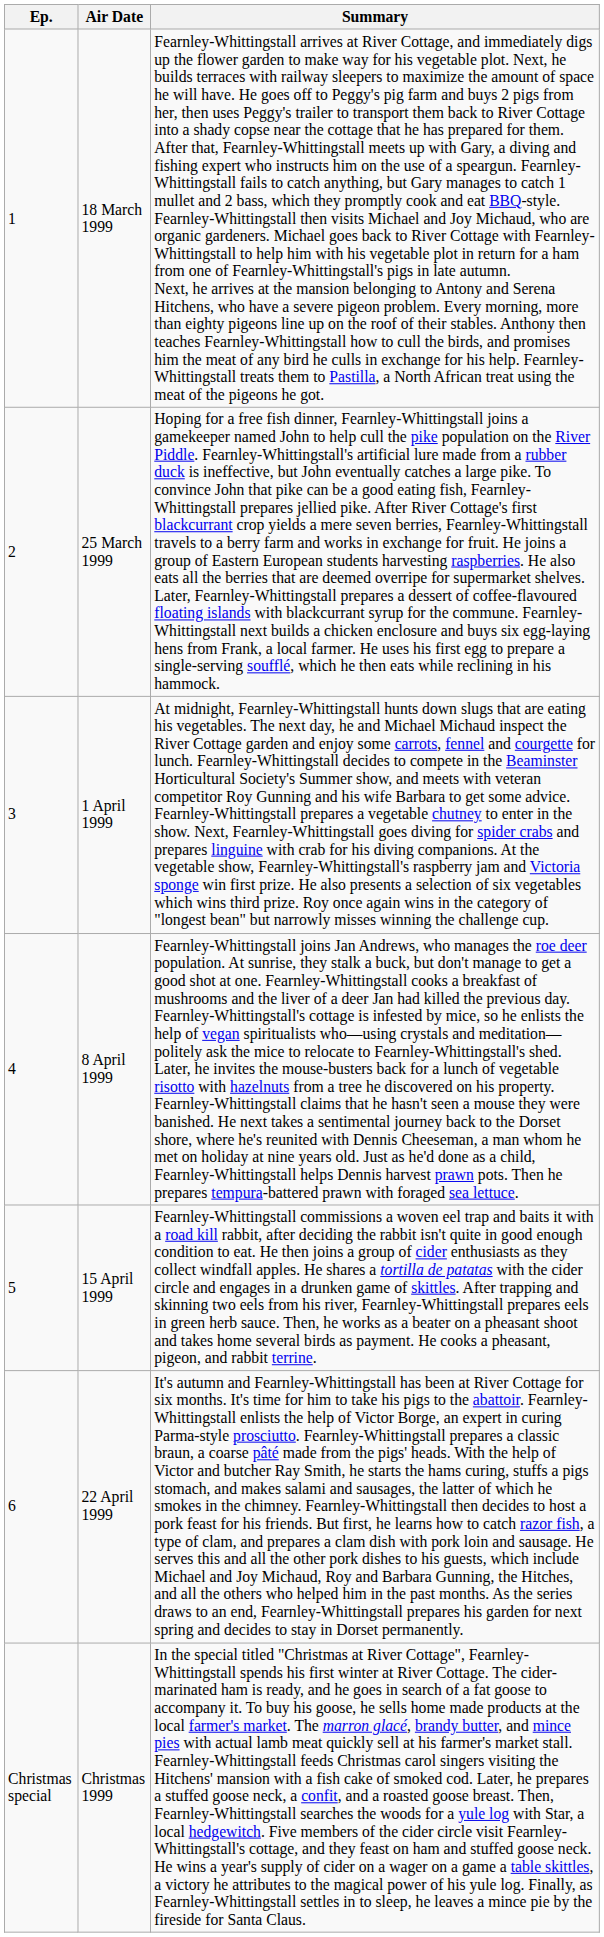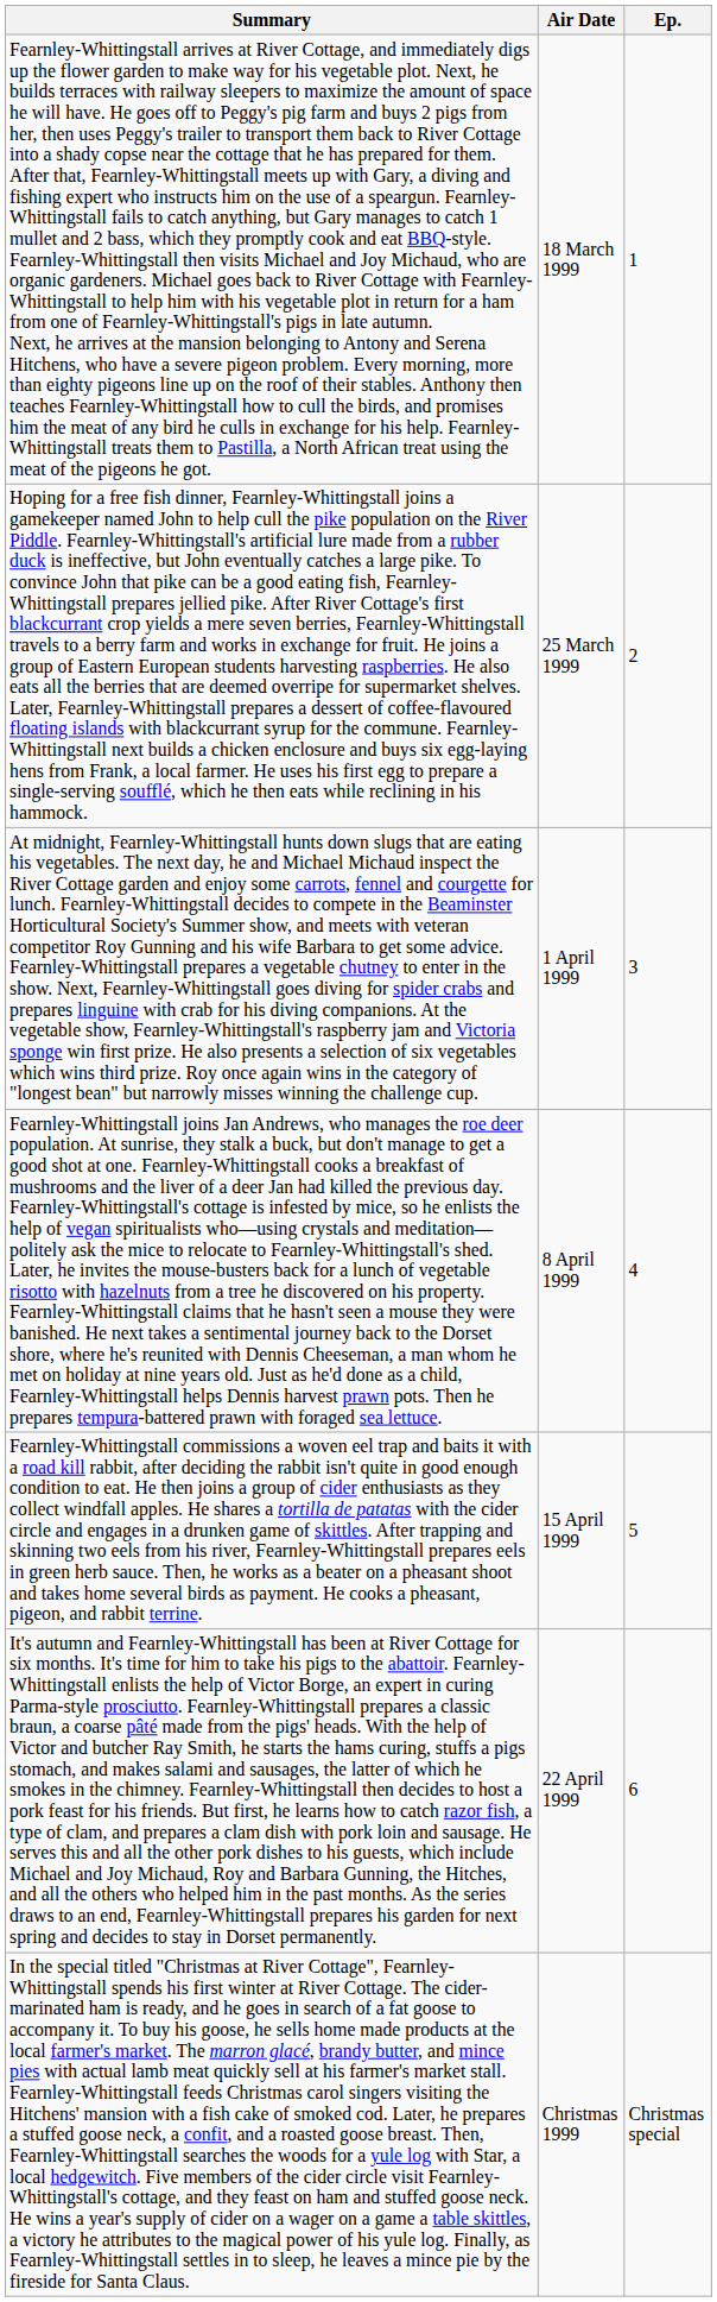 <table class="wikitable">
 <tr>
+<th>Summary</th>
+<th>Air Date</th>
 <th>Ep.</th>
-<th>Air Date</th>
-<th>Summary</th>
 </tr>
 <tr>
+<td>Fearnley-Whittingstall arrives at River Cottage, and immediately digs up the flower garden to make way for his vegetable plot. Next, he builds terraces with railway sleepers to maximize the amount of space he will have. He goes off to Peggy's pig farm and buys 2 pigs from her, then uses Peggy's trailer to transport them back to River Cottage into a shady copse near the cottage that he has prepared for them. After that, Fearnley-Whittingstall meets up with Gary, a diving and fishing expert who instructs him on the use of a speargun. Fearnley-Whittingstall fails to catch anything, but Gary manages to catch 1 mullet and 2 bass, which they promptly cook and eat <a href='#'>BBQ</a>-style. Fearnley-Whittingstall then visits Michael and Joy Michaud, who are organic gardeners. Michael goes back to River Cottage with Fearnley-Whittingstall to help him with his vegetable plot in return for a ham from one of Fearnley-Whittingstall's pigs in late autumn.<br>Next, he arrives at the mansion belonging to Antony and Serena Hitchens, who have a severe pigeon problem. Every morning, more than eighty pigeons line up on the roof of their stables. Anthony then teaches Fearnley-Whittingstall how to cull the birds, and promises him the meat of any bird he culls in exchange for his help. Fearnley-Whittingstall treats them to <a href='#'>Pastilla</a>, a North African treat using the meat of the pigeons he got.</td>
+<td>18 March 1999</td>
 <td>1</td>
-<td>18 March 1999</td>
-<td>Fearnley-Whittingstall arrives at River Cottage, and immediately digs up the flower garden to make way for his vegetable plot. Next, he builds terraces with railway sleepers to maximize the amount of space he will have. He goes off to Peggy's pig farm and buys 2 pigs from her, then uses Peggy's trailer to transport them back to River Cottage into a shady copse near the cottage that he has prepared for them. After that, Fearnley-Whittingstall meets up with Gary, a diving and fishing expert who instructs him on the use of a speargun. Fearnley-Whittingstall fails to catch anything, but Gary manages to catch 1 mullet and 2 bass, which they promptly cook and eat <a href='#'>BBQ</a>-style. Fearnley-Whittingstall then visits Michael and Joy Michaud, who are organic gardeners. Michael goes back to River Cottage with Fearnley-Whittingstall to help him with his vegetable plot in return for a ham from one of Fearnley-Whittingstall's pigs in late autumn.<br>Next, he arrives at the mansion belonging to Antony and Serena Hitchens, who have a severe pigeon problem. Every morning, more than eighty pigeons line up on the roof of their stables. Anthony then teaches Fearnley-Whittingstall how to cull the birds, and promises him the meat of any bird he culls in exchange for his help. Fearnley-Whittingstall treats them to <a href='#'>Pastilla</a>, a North African treat using the meat of the pigeons he got.</td>
 </tr>
 <tr>
+<td>Hoping for a free fish dinner, Fearnley-Whittingstall joins a gamekeeper named John to help cull the <a href='#'>pike</a> population on the <a href='#'>River Piddle</a>. Fearnley-Whittingstall's artificial lure made from a <a href='#'>rubber duck</a> is ineffective, but John eventually catches a large pike. To convince John that pike can be a good eating fish, Fearnley-Whittingstall prepares jellied pike. After River Cottage's first <a href='#'>blackcurrant</a> crop yields a mere seven berries, Fearnley-Whittingstall travels to a berry farm and works in exchange for fruit. He joins a group of Eastern European students harvesting <a href='#'>raspberries</a>. He also eats all the berries that are deemed overripe for supermarket shelves. Later, Fearnley-Whittingstall prepares a dessert of coffee-flavoured <a href='#'>floating islands</a> with blackcurrant syrup for the commune. Fearnley-Whittingstall next builds a chicken enclosure and buys six egg-laying hens from Frank, a local farmer. He uses his first egg to prepare a single-serving <a href='#'>soufflé</a>, which he then eats while reclining in his hammock.</td>
+<td>25 March 1999</td>
 <td>2</td>
-<td>25 March 1999</td>
-<td>Hoping for a free fish dinner, Fearnley-Whittingstall joins a gamekeeper named John to help cull the <a href='#'>pike</a> population on the <a href='#'>River Piddle</a>. Fearnley-Whittingstall's artificial lure made from a <a href='#'>rubber duck</a> is ineffective, but John eventually catches a large pike. To convince John that pike can be a good eating fish, Fearnley-Whittingstall prepares jellied pike. After River Cottage's first <a href='#'>blackcurrant</a> crop yields a mere seven berries, Fearnley-Whittingstall travels to a berry farm and works in exchange for fruit. He joins a group of Eastern European students harvesting <a href='#'>raspberries</a>. He also eats all the berries that are deemed overripe for supermarket shelves. Later, Fearnley-Whittingstall prepares a dessert of coffee-flavoured <a href='#'>floating islands</a> with blackcurrant syrup for the commune. Fearnley-Whittingstall next builds a chicken enclosure and buys six egg-laying hens from Frank, a local farmer. He uses his first egg to prepare a single-serving <a href='#'>soufflé</a>, which he then eats while reclining in his hammock.</td>
 </tr>
 <tr>
+<td>At midnight, Fearnley-Whittingstall hunts down slugs that are eating his vegetables. The next day, he and Michael Michaud inspect the River Cottage garden and enjoy some <a href='#'>carrots</a>, <a href='#'>fennel</a> and <a href='#'>courgette</a> for lunch. Fearnley-Whittingstall decides to compete in the <a href='#'>Beaminster</a> Horticultural Society's Summer show, and meets with veteran competitor Roy Gunning and his wife Barbara to get some advice. Fearnley-Whittingstall prepares a vegetable <a href='#'>chutney</a> to enter in the show. Next, Fearnley-Whittingstall goes diving for <a href='#'>spider crabs</a> and prepares <a href='#'>linguine</a> with crab for his diving companions. At the vegetable show, Fearnley-Whittingstall's raspberry jam and <a href='#'>Victoria sponge</a> win first prize. He also presents a selection of six vegetables which wins third prize. Roy once again wins in the category of "longest bean" but narrowly misses winning the challenge cup.</td>
+<td>1 April 1999</td>
 <td>3</td>
-<td>1 April 1999</td>
-<td>At midnight, Fearnley-Whittingstall hunts down slugs that are eating his vegetables. The next day, he and Michael Michaud inspect the River Cottage garden and enjoy some <a href='#'>carrots</a>, <a href='#'>fennel</a> and <a href='#'>courgette</a> for lunch. Fearnley-Whittingstall decides to compete in the <a href='#'>Beaminster</a> Horticultural Society's Summer show, and meets with veteran competitor Roy Gunning and his wife Barbara to get some advice. Fearnley-Whittingstall prepares a vegetable <a href='#'>chutney</a> to enter in the show. Next, Fearnley-Whittingstall goes diving for <a href='#'>spider crabs</a> and prepares <a href='#'>linguine</a> with crab for his diving companions. At the vegetable show, Fearnley-Whittingstall's raspberry jam and <a href='#'>Victoria sponge</a> win first prize. He also presents a selection of six vegetables which wins third prize. Roy once again wins in the category of "longest bean" but narrowly misses winning the challenge cup.</td>
 </tr>
 <tr>
+<td>Fearnley-Whittingstall joins Jan Andrews, who manages the <a href='#'>roe deer</a> population. At sunrise, they stalk a buck, but don't manage to get a good shot at one. Fearnley-Whittingstall cooks a breakfast of mushrooms and the liver of a deer Jan had killed the previous day. Fearnley-Whittingstall's cottage is infested by mice, so he enlists the help of <a href='#'>vegan</a> spiritualists who—using crystals and meditation—politely ask the mice to relocate to Fearnley-Whittingstall's shed. Later, he invites the mouse-busters back for a lunch of vegetable <a href='#'>risotto</a> with <a href='#'>hazelnuts</a> from a tree he discovered on his property. Fearnley-Whittingstall claims that he hasn't seen a mouse they were banished. He next takes a sentimental journey back to the Dorset shore, where he's reunited with Dennis Cheeseman, a man whom he met on holiday at nine years old. Just as he'd done as a child, Fearnley-Whittingstall helps Dennis harvest <a href='#'>prawn</a> pots. Then he prepares <a href='#'>tempura</a>-battered prawn with foraged <a href='#'>sea lettuce</a>.</td>
+<td>8 April 1999</td>
 <td>4</td>
-<td>8 April 1999</td>
-<td>Fearnley-Whittingstall joins Jan Andrews, who manages the <a href='#'>roe deer</a> population. At sunrise, they stalk a buck, but don't manage to get a good shot at one. Fearnley-Whittingstall cooks a breakfast of mushrooms and the liver of a deer Jan had killed the previous day. Fearnley-Whittingstall's cottage is infested by mice, so he enlists the help of <a href='#'>vegan</a> spiritualists who—using crystals and meditation—politely ask the mice to relocate to Fearnley-Whittingstall's shed. Later, he invites the mouse-busters back for a lunch of vegetable <a href='#'>risotto</a> with <a href='#'>hazelnuts</a> from a tree he discovered on his property. Fearnley-Whittingstall claims that he hasn't seen a mouse they were banished. He next takes a sentimental journey back to the Dorset shore, where he's reunited with Dennis Cheeseman, a man whom he met on holiday at nine years old. Just as he'd done as a child, Fearnley-Whittingstall helps Dennis harvest <a href='#'>prawn</a> pots. Then he prepares <a href='#'>tempura</a>-battered prawn with foraged <a href='#'>sea lettuce</a>.</td>
 </tr>
 <tr>
+<td>Fearnley-Whittingstall commissions a woven eel trap and baits it with a <a href='#'>road kill</a> rabbit, after deciding the rabbit isn't quite in good enough condition to eat. He then joins a group of <a href='#'>cider</a> enthusiasts as they collect windfall apples. He shares a <em><a href='#'>tortilla de patatas</a></em> with the cider circle and engages in a drunken game of <a href='#'>skittles</a>. After trapping and skinning two eels from his river, Fearnley-Whittingstall prepares eels in green herb sauce. Then, he works as a beater on a pheasant shoot and takes home several birds as payment. He cooks a pheasant, pigeon, and rabbit <a href='#'>terrine</a>.</td>
+<td>15 April 1999</td>
 <td>5</td>
-<td>15 April 1999</td>
-<td>Fearnley-Whittingstall commissions a woven eel trap and baits it with a <a href='#'>road kill</a> rabbit, after deciding the rabbit isn't quite in good enough condition to eat. He then joins a group of <a href='#'>cider</a> enthusiasts as they collect windfall apples. He shares a <em><a href='#'>tortilla de patatas</a></em> with the cider circle and engages in a drunken game of <a href='#'>skittles</a>. After trapping and skinning two eels from his river, Fearnley-Whittingstall prepares eels in green herb sauce. Then, he works as a beater on a pheasant shoot and takes home several birds as payment. He cooks a pheasant, pigeon, and rabbit <a href='#'>terrine</a>.</td>
 </tr>
 <tr>
+<td>It's autumn and Fearnley-Whittingstall has been at River Cottage for six months. It's time for him to take his pigs to the <a href='#'>abattoir</a>. Fearnley-Whittingstall enlists the help of Victor Borge, an expert in curing Parma-style <a href='#'>prosciutto</a>. Fearnley-Whittingstall prepares a classic braun, a coarse <a href='#'>pâté</a> made from the pigs' heads. With the help of Victor and butcher Ray Smith, he starts the hams curing, stuffs a pigs stomach, and makes salami and sausages, the latter of which he smokes in the chimney. Fearnley-Whittingstall then decides to host a pork feast for his friends. But first, he learns how to catch <a href='#'>razor fish</a>, a type of clam, and prepares a clam dish with pork loin and sausage. He serves this and all the other pork dishes to his guests, which include Michael and Joy Michaud, Roy and Barbara Gunning, the Hitches, and all the others who helped him in the past months. As the series draws to an end, Fearnley-Whittingstall prepares his garden for next spring and decides to stay in Dorset permanently.</td>
+<td>22 April 1999</td>
 <td>6</td>
-<td>22 April 1999</td>
-<td>It's autumn and Fearnley-Whittingstall has been at River Cottage for six months. It's time for him to take his pigs to the <a href='#'>abattoir</a>. Fearnley-Whittingstall enlists the help of Victor Borge, an expert in curing Parma-style <a href='#'>prosciutto</a>. Fearnley-Whittingstall prepares a classic braun, a coarse <a href='#'>pâté</a> made from the pigs' heads. With the help of Victor and butcher Ray Smith, he starts the hams curing, stuffs a pigs stomach, and makes salami and sausages, the latter of which he smokes in the chimney. Fearnley-Whittingstall then decides to host a pork feast for his friends. But first, he learns how to catch <a href='#'>razor fish</a>, a type of clam, and prepares a clam dish with pork loin and sausage. He serves this and all the other pork dishes to his guests, which include Michael and Joy Michaud, Roy and Barbara Gunning, the Hitches, and all the others who helped him in the past months. As the series draws to an end, Fearnley-Whittingstall prepares his garden for next spring and decides to stay in Dorset permanently.</td>
 </tr>
 <tr>
+<td>In the special titled "Christmas at River Cottage", Fearnley-Whittingstall spends his first winter at River Cottage. The cider-marinated ham is ready, and he goes in search of a fat goose to accompany it. To buy his goose, he sells home made products at the local <a href='#'>farmer's market</a>. The <em><a href='#'>marron glacé</a></em>, <a href='#'>brandy butter</a>, and <a href='#'>mince pies</a> with actual lamb meat quickly sell at his farmer's market stall. Fearnley-Whittingstall feeds Christmas carol singers visiting the Hitchens' mansion with a fish cake of smoked cod. Later, he prepares a stuffed goose neck, a <a href='#'>confit</a>, and a roasted goose breast. Then, Fearnley-Whittingstall searches the woods for a <a href='#'>yule log</a> with Star, a local <a href='#'>hedgewitch</a>. Five members of the cider circle visit Fearnley-Whittingstall's cottage, and they feast on ham and stuffed goose neck. He wins a year's supply of cider on a wager on a game a <a href='#'>table skittles</a>, a victory he attributes to the magical power of his yule log. Finally, as Fearnley-Whittingstall settles in to sleep, he leaves a mince pie by the fireside for Santa Claus.</td>
+<td>Christmas 1999</td>
 <td>Christmas special</td>
-<td>Christmas 1999</td>
-<td>In the special titled "Christmas at River Cottage", Fearnley-Whittingstall spends his first winter at River Cottage. The cider-marinated ham is ready, and he goes in search of a fat goose to accompany it. To buy his goose, he sells home made products at the local <a href='#'>farmer's market</a>. The <em><a href='#'>marron glacé</a></em>, <a href='#'>brandy butter</a>, and <a href='#'>mince pies</a> with actual lamb meat quickly sell at his farmer's market stall. Fearnley-Whittingstall feeds Christmas carol singers visiting the Hitchens' mansion with a fish cake of smoked cod. Later, he prepares a stuffed goose neck, a <a href='#'>confit</a>, and a roasted goose breast. Then, Fearnley-Whittingstall searches the woods for a <a href='#'>yule log</a> with Star, a local <a href='#'>hedgewitch</a>. Five members of the cider circle visit Fearnley-Whittingstall's cottage, and they feast on ham and stuffed goose neck. He wins a year's supply of cider on a wager on a game a <a href='#'>table skittles</a>, a victory he attributes to the magical power of his yule log. Finally, as Fearnley-Whittingstall settles in to sleep, he leaves a mince pie by the fireside for Santa Claus.</td>
 </tr>
 </table>
